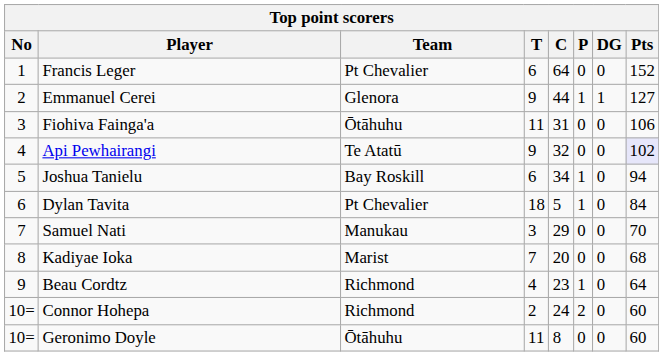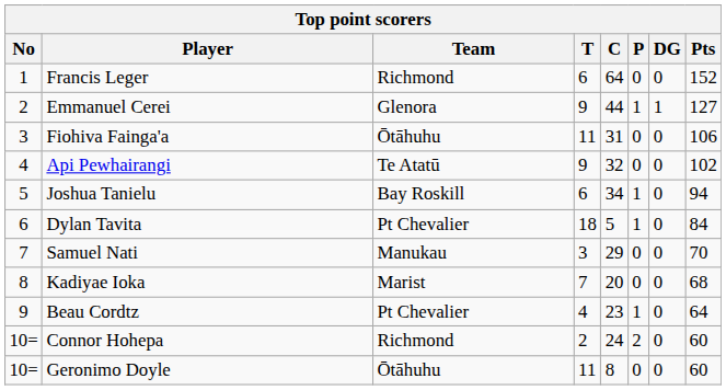 <table class="wikitable collapsible sortable" style="text-align:left; font-size:100%; width:100%;">
 <tr>
 <th colspan="100%">Top point scorers</th>
 </tr>
 <tr>
 <th style="width:3%;">No</th>
 <th style="width:50%;">Player</th>
 <th style="width:30%;">Team</th>
 <th style="width:3%;">T</th>
 <th style="width:3%;">C</th>
 <th style="width:3%;">P</th>
 <th style="width:3%;">DG</th>
 <th style="width:6%;">Pts<br></th>
 </tr>
 <tr>
 <td style="text-align:center;">1</td>
 <td>Francis Leger</td>
-<td>Pt Chevalier</td>
+<td>Richmond</td>
 <td>6</td>
 <td>64</td>
 <td>0</td>
 <td>0</td>
 <td>152</td>
 </tr>
 <tr>
 <td style="text-align:center;">2</td>
 <td>Emmanuel Cerei</td>
 <td>Glenora</td>
 <td>9</td>
 <td>44</td>
 <td>1</td>
 <td>1</td>
 <td>127</td>
 </tr>
 <tr>
 <td style="text-align:center;">3</td>
 <td>Fiohiva Fainga'a</td>
 <td>Ōtāhuhu</td>
 <td>11</td>
 <td>31</td>
 <td>0</td>
 <td>0</td>
 <td>106</td>
 </tr>
 <tr>
 <td style="text-align:center;">4</td>
 <td><a href='#'>Api Pewhairangi</a></td>
 <td>Te Atatū</td>
 <td>9</td>
 <td>32</td>
 <td>0</td>
 <td>0</td>
-<td style="background: lavender;">102</td>
+<td>102</td>
 </tr>
 <tr>
 <td style="text-align:center;">5</td>
 <td>Joshua Tanielu</td>
 <td>Bay Roskill</td>
 <td>6</td>
 <td>34</td>
 <td>1</td>
 <td>0</td>
 <td>94</td>
 </tr>
 <tr>
 <td style="text-align:center;">6</td>
 <td>Dylan Tavita</td>
 <td>Pt Chevalier</td>
 <td>18</td>
 <td>5</td>
 <td>1</td>
 <td>0</td>
 <td>84</td>
 </tr>
 <tr>
 <td style="text-align:center;">7</td>
 <td>Samuel Nati</td>
 <td>Manukau</td>
 <td>3</td>
 <td>29</td>
 <td>0</td>
 <td>0</td>
 <td>70</td>
 </tr>
 <tr>
 <td style="text-align:center;">8</td>
 <td>Kadiyae Ioka</td>
 <td>Marist</td>
 <td>7</td>
 <td>20</td>
 <td>0</td>
 <td>0</td>
 <td>68</td>
 </tr>
 <tr>
 <td style="text-align:center;">9</td>
 <td>Beau Cordtz</td>
-<td>Richmond</td>
+<td>Pt Chevalier</td>
 <td>4</td>
 <td>23</td>
 <td>1</td>
 <td>0</td>
 <td>64</td>
 </tr>
 <tr>
 <td style="text-align:center;">10=</td>
 <td>Connor Hohepa</td>
 <td>Richmond</td>
 <td>2</td>
 <td>24</td>
 <td>2</td>
 <td>0</td>
 <td>60</td>
 </tr>
 <tr>
 <td style="text-align:center;">10=</td>
 <td>Geronimo Doyle</td>
 <td>Ōtāhuhu</td>
 <td>11</td>
 <td>8</td>
 <td>0</td>
 <td>0</td>
 <td>60</td>
 </tr>
 </table>
